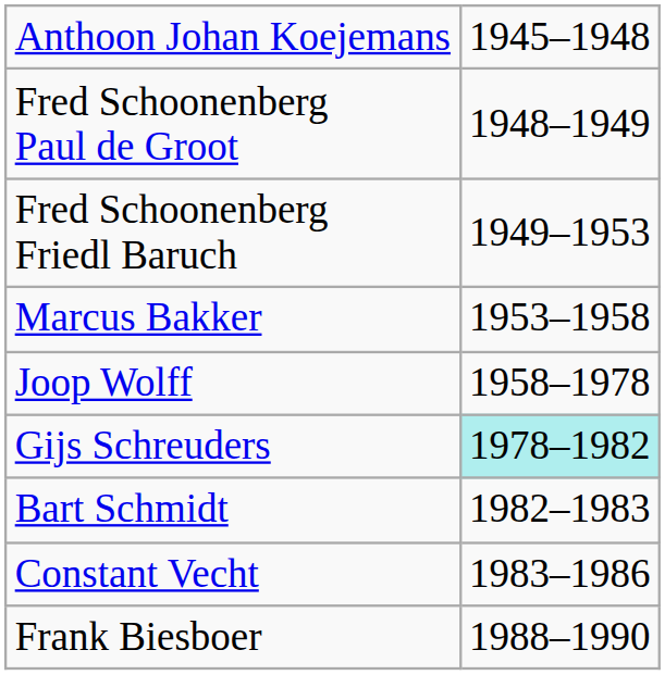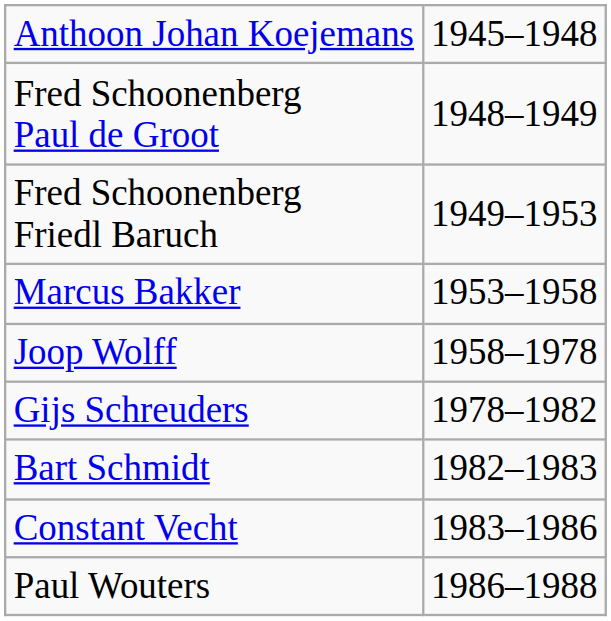 <table class="wikitable">
 <tr>
 <td><a href='#'>Anthoon Johan Koejemans</a></td>
 <td>1945–1948</td>
 </tr>
 <tr>
 <td>Fred Schoonenberg<br><a href='#'>Paul de Groot</a></td>
 <td>1948–1949</td>
 </tr>
 <tr>
 <td>Fred Schoonenberg<br>Friedl Baruch</td>
 <td>1949–1953</td>
 </tr>
 <tr>
 <td><a href='#'>Marcus Bakker</a></td>
 <td>1953–1958</td>
 </tr>
 <tr>
 <td><a href='#'>Joop Wolff</a></td>
 <td>1958–1978</td>
 </tr>
 <tr>
 <td><a href='#'>Gijs Schreuders</a></td>
-<td style="background: paleturquoise;">1978–1982</td>
+<td>1978–1982</td>
 </tr>
 <tr>
 <td><a href='#'>Bart Schmidt</a></td>
 <td>1982–1983</td>
 </tr>
 <tr>
 <td><a href='#'>Constant Vecht</a></td>
 <td>1983–1986</td>
 </tr>
 <tr>
-<td>Frank Biesboer</td>
-<td>1988–1990</td>
+<td>Paul Wouters</td>
+<td>1986–1988</td>
 </tr>
 </table>
